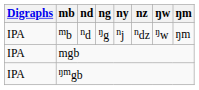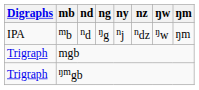 <table class="wikitable">
 <tr>
 <th><a href='#'>Digraphs</a></th>
 <th>mb</th>
 <th>nd</th>
 <th>ng</th>
 <th>ny</th>
 <th>nz</th>
 <th>ŋw</th>
 <th>ŋm</th>
 </tr>
 <tr>
 <td>IPA</td>
 <td><sup>m</sup>b</td>
 <td><sup>n</sup>d</td>
 <td><sup>ŋ</sup>g</td>
 <td><sup>n</sup>j</td>
 <td><sup>n</sup>dz</td>
 <td><sup>ŋ</sup>w</td>
 <td>ŋm</td>
 </tr>
 <tr>
-<td>IPA</td>
+<td><a href='#'>Trigraph</a></td>
 <td colspan="7">mgb</td>
 </tr>
 <tr>
-<td>IPA</td>
+<td><a href='#'>Trigraph</a></td>
 <td colspan="7"><sup>ŋm</sup>gb</td>
 </tr>
 </table>
